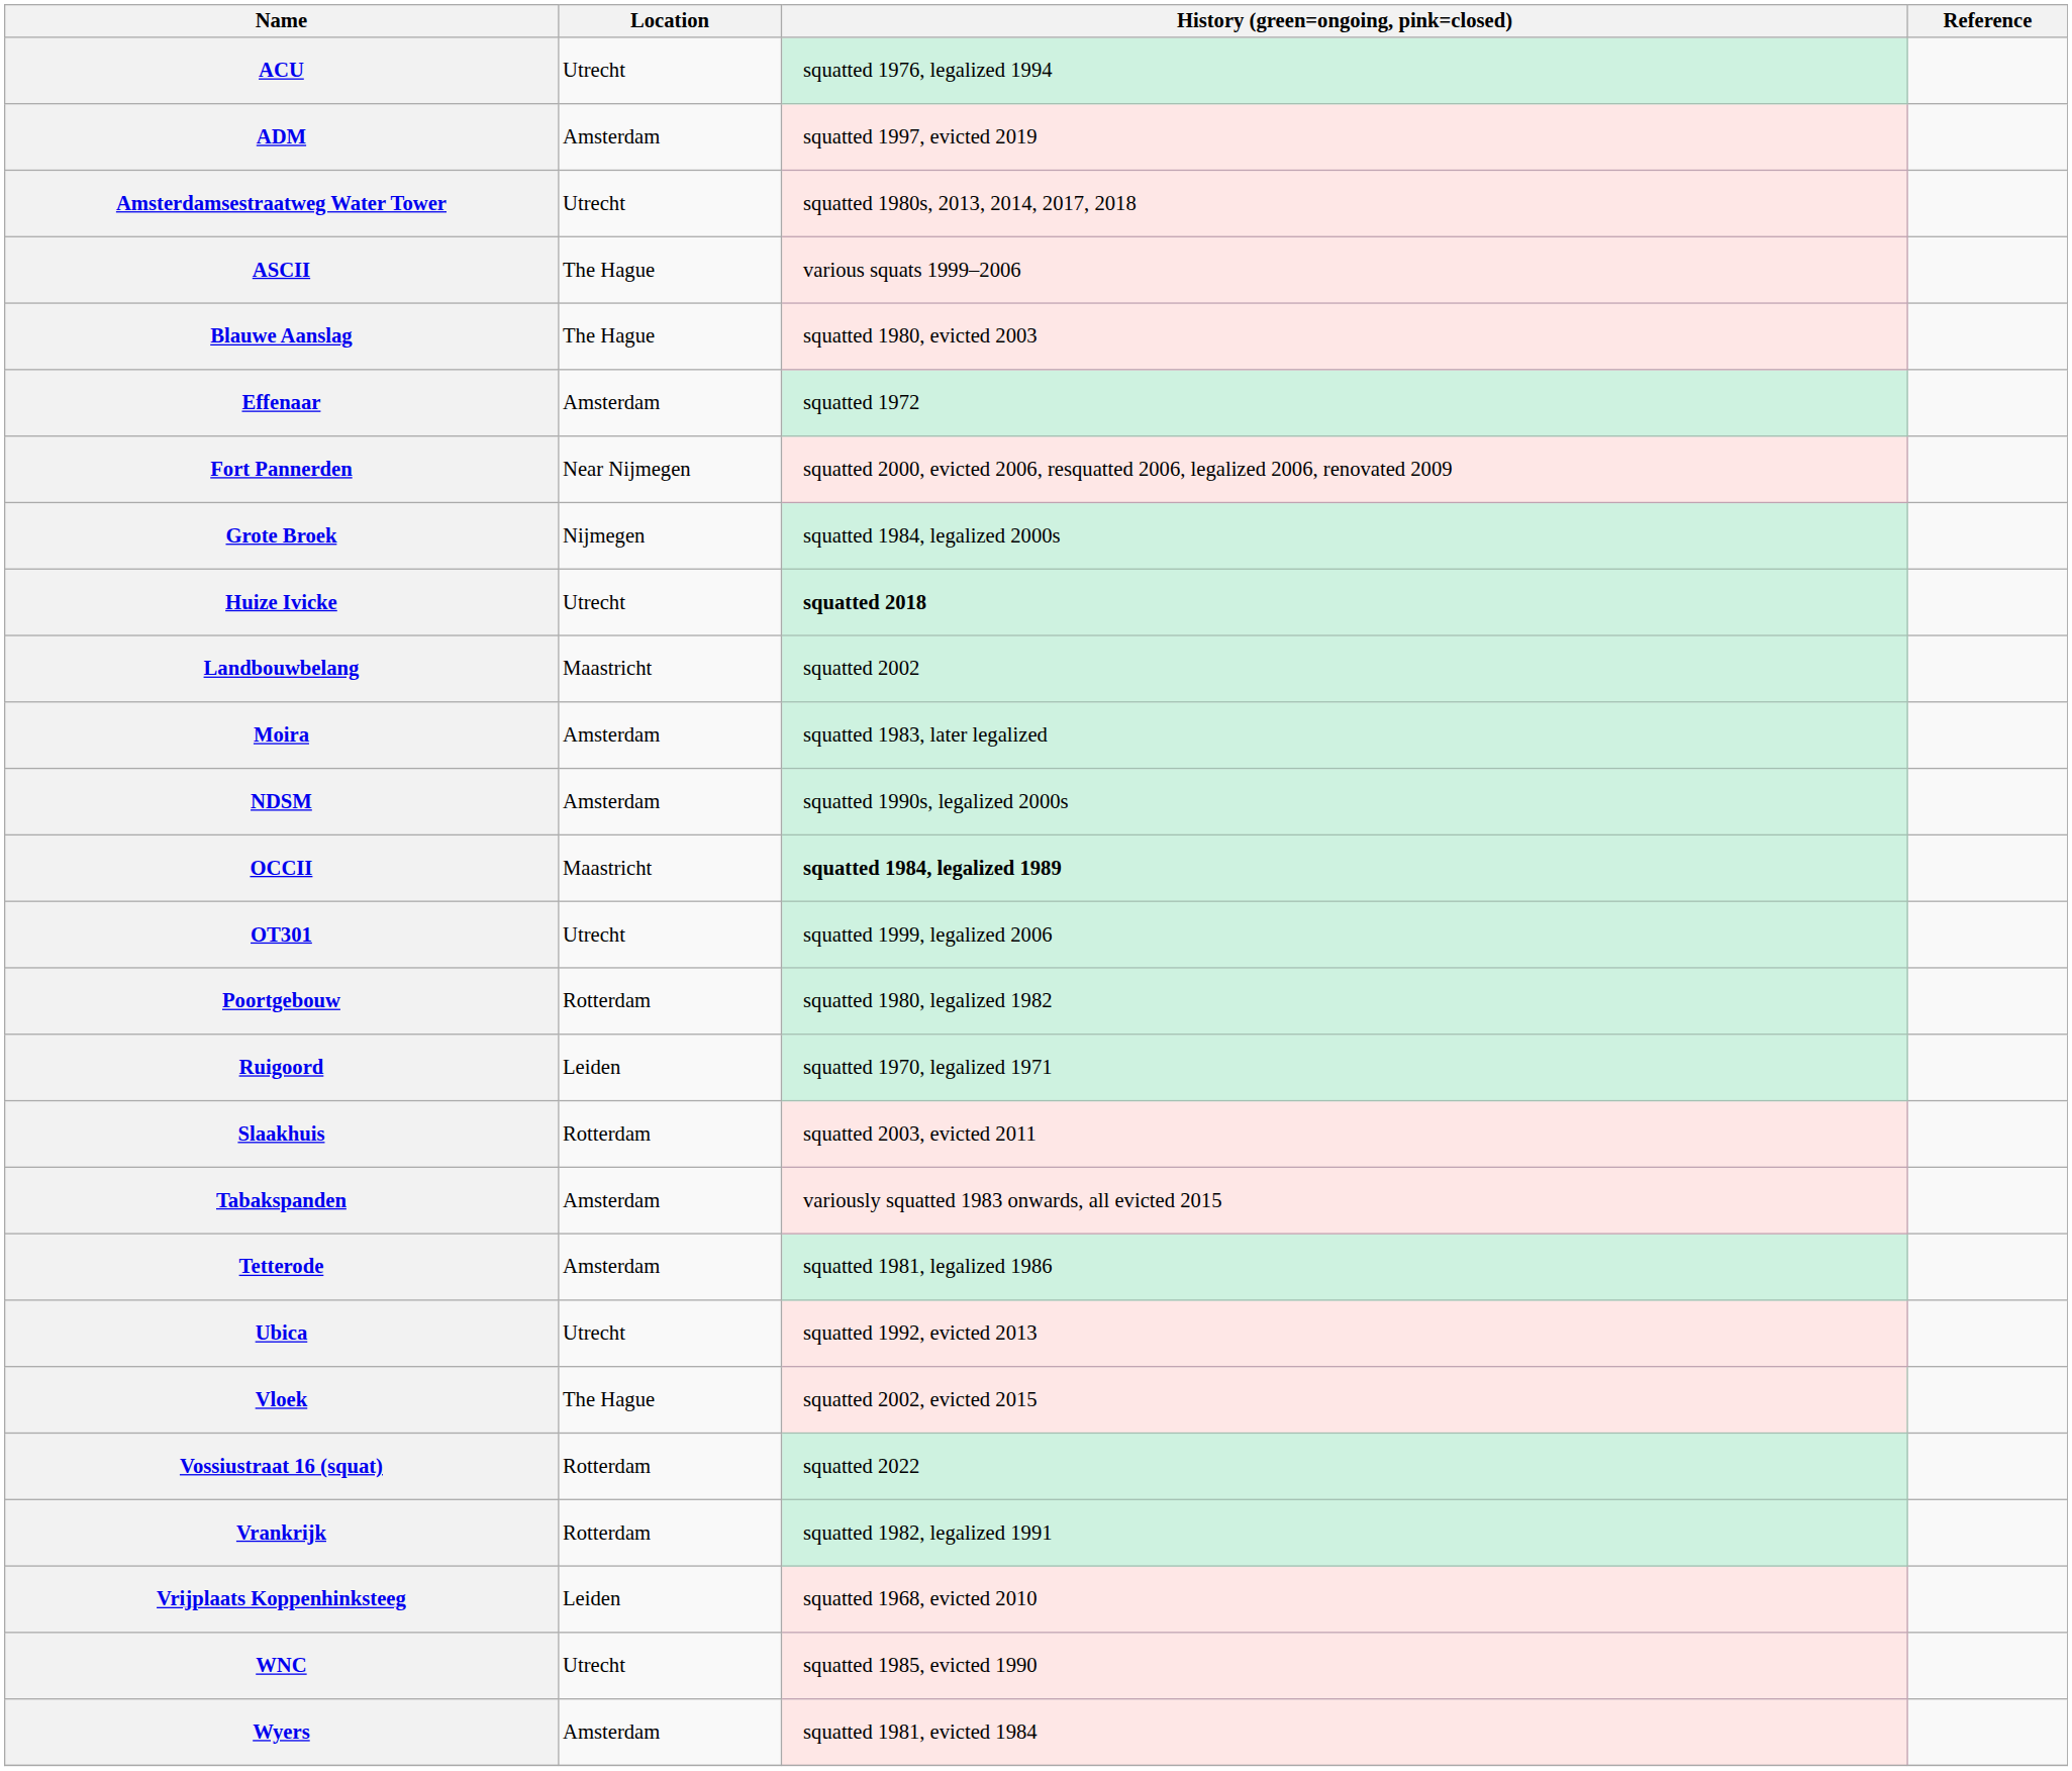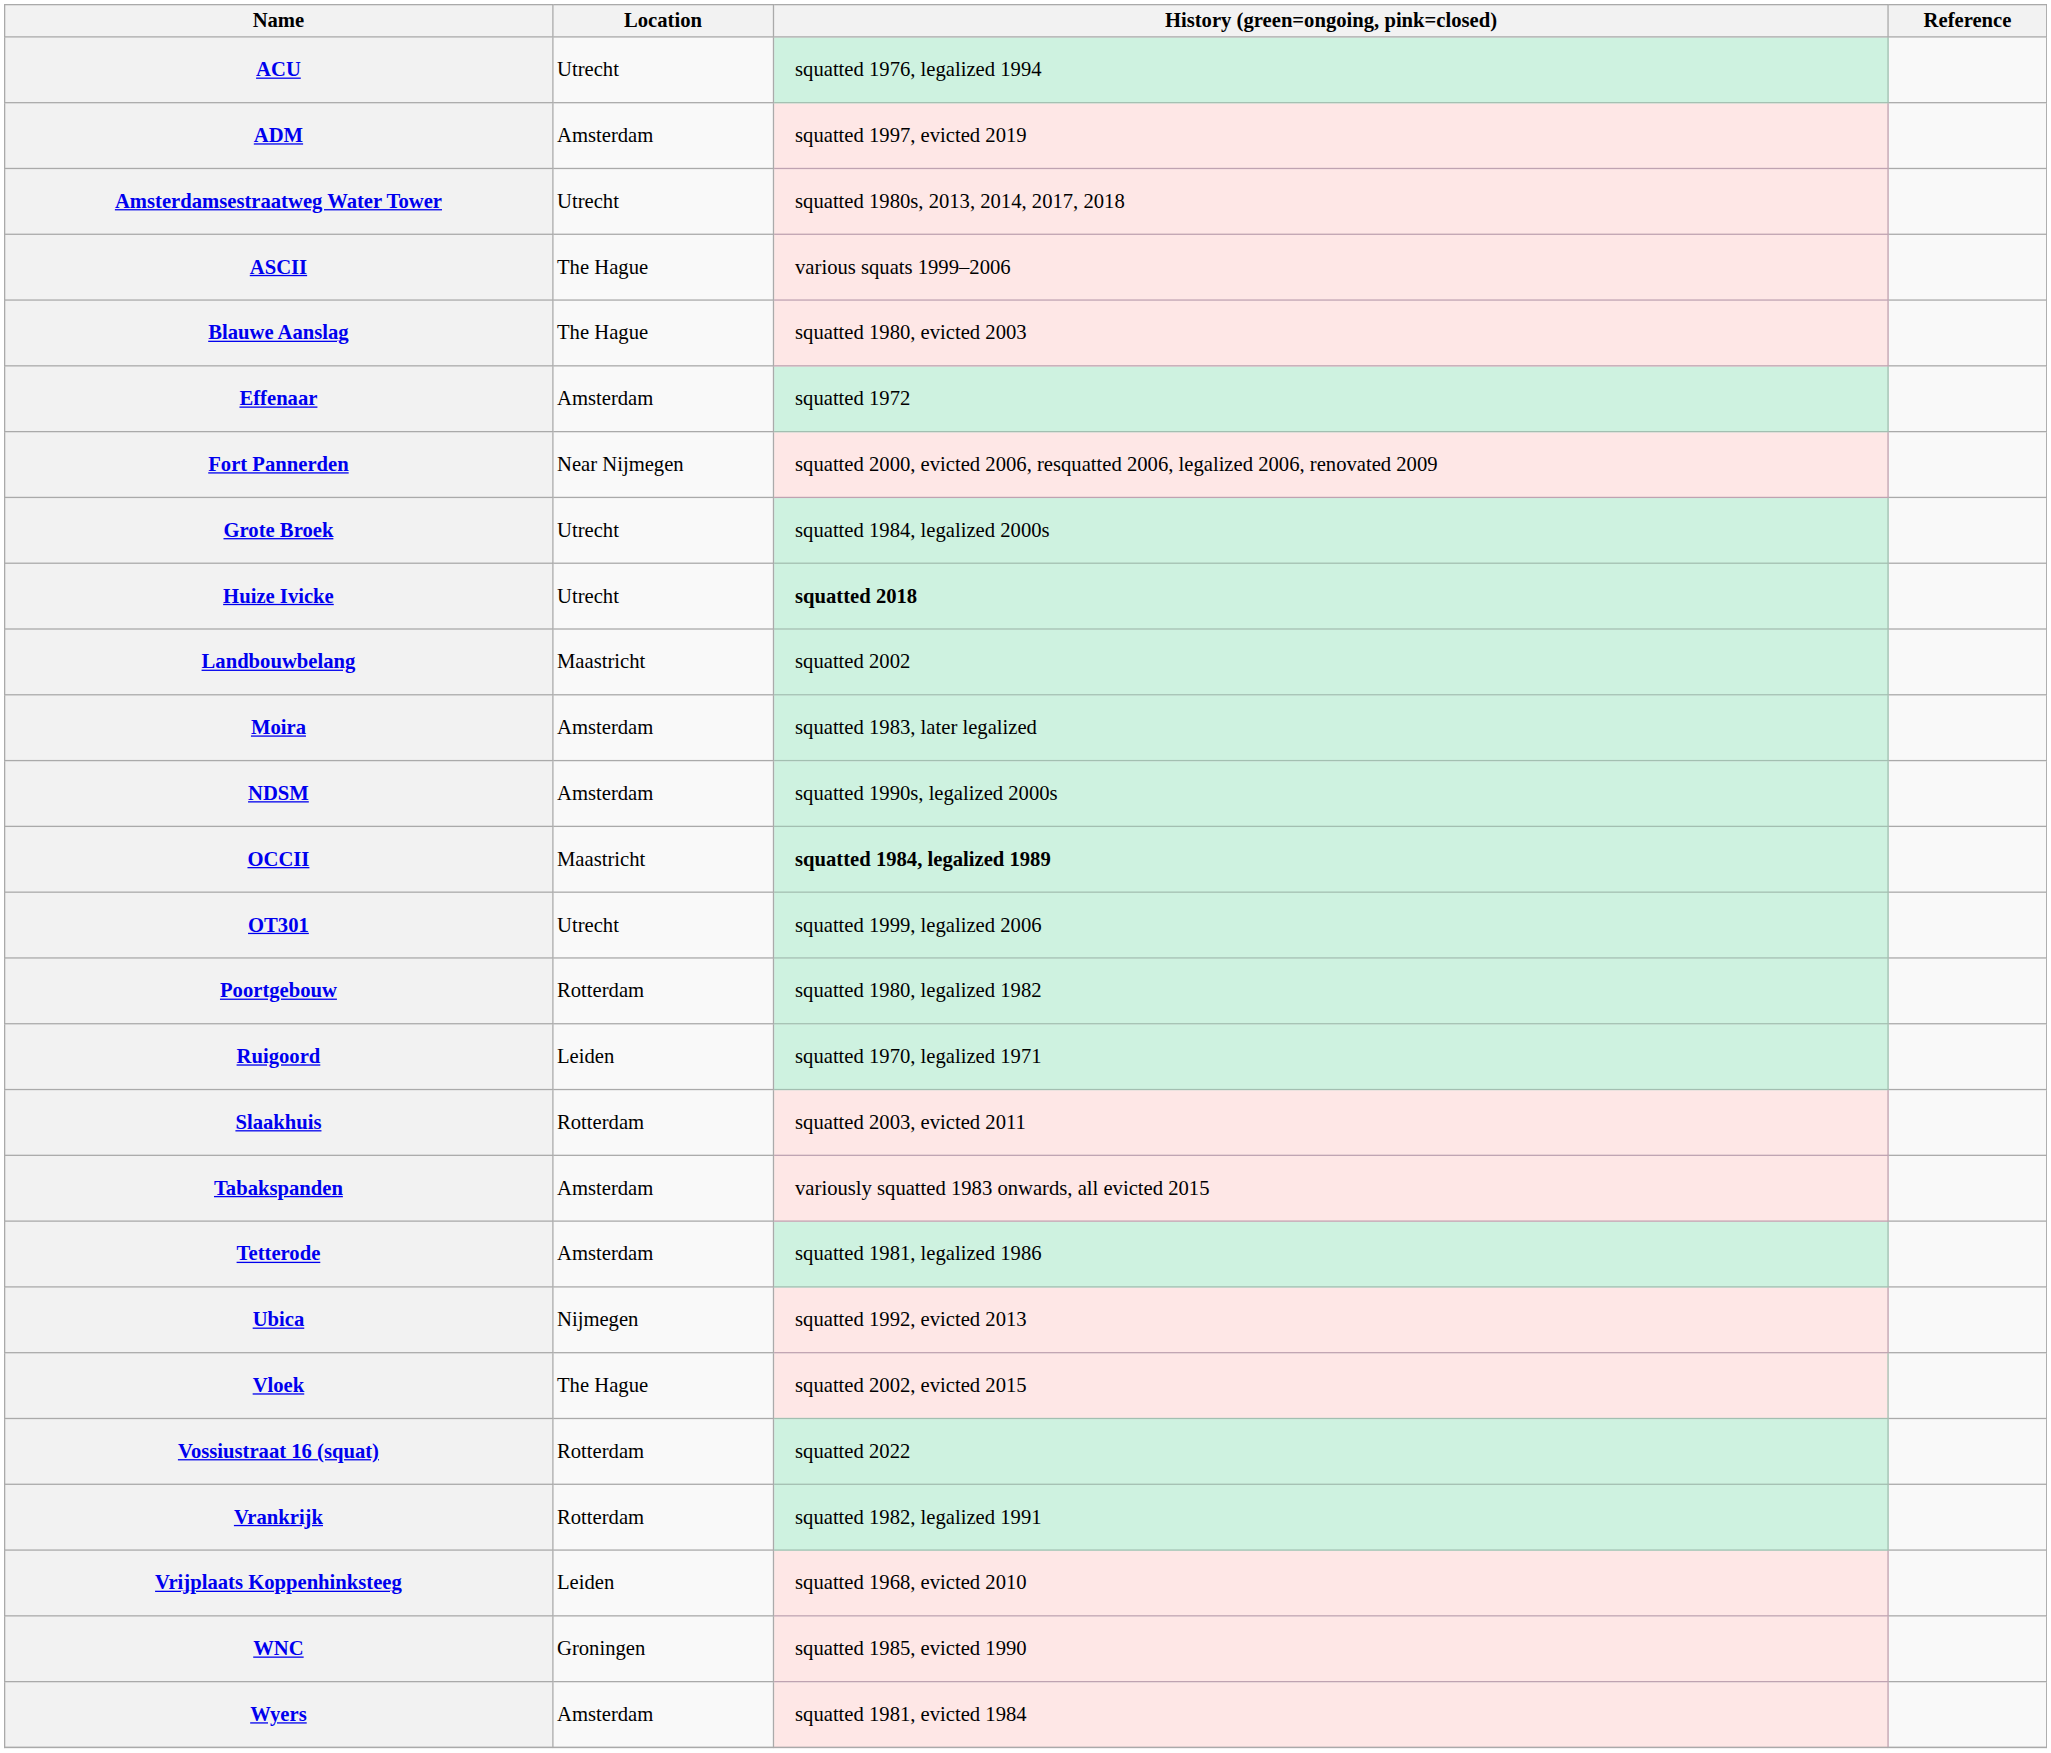 <table class="wikitable sortable plainrowheaders" style="width: 100%;">
 <tr>
 <th scope="col">Name</th>
 <th scope="col">Location</th>
 <th scope="col">History (green=ongoing, pink=closed)</th>
 <th scope="col">Reference</th>
 </tr>
 <tr>
 <th scope=row><a href='#'>ACU</a></th>
 <td>Utrecht</td>
 <td style="background:#CEF2E0; border:1px solid #A3BFB1; padding:1em; margin:auto;">squatted 1976, legalized 1994</td>
 <td></td>
 </tr>
 <tr>
 <th scope=row><a href='#'>ADM</a></th>
 <td>Amsterdam</td>
 <td style="background:#FEE7E6; border:1px solid #BFA3B1; padding:1em; margin:auto;">squatted 1997, evicted 2019</td>
 <td></td>
 </tr>
 <tr>
 <th scope=row><a href='#'>Amsterdamsestraatweg Water Tower</a></th>
 <td>Utrecht</td>
 <td style="background:#FEE7E6; border:1px solid #BFA3B1; padding:1em; margin:auto;">squatted 1980s, 2013, 2014, 2017, 2018</td>
 <td></td>
 </tr>
 <tr>
 <th scope=row><a href='#'>ASCII</a></th>
 <td>The Hague</td>
 <td style="background:#FEE7E6; border:1px solid #BFA3B1; padding:1em; margin:auto;">various squats 1999–2006</td>
 <td></td>
 </tr>
 <tr>
 <th scope=row><a href='#'>Blauwe Aanslag</a></th>
 <td>The Hague</td>
 <td style="background:#FEE7E6; border:1px solid #BFA3B1; padding:1em; margin:auto;">squatted 1980, evicted 2003</td>
 <td></td>
 </tr>
 <tr>
 <th scope=row><a href='#'>Effenaar</a></th>
 <td>Amsterdam</td>
 <td style="background:#CEF2E0; border:1px solid #A3BFB1; padding:1em; margin:auto;">squatted 1972</td>
 <td></td>
 </tr>
 <tr>
 <th scope=row><a href='#'>Fort Pannerden</a></th>
 <td>Near Nijmegen</td>
 <td style="background:#FEE7E6; border:1px solid #BFA3B1; padding:1em; margin:auto;">squatted 2000, evicted 2006, resquatted 2006, legalized 2006, renovated 2009</td>
 <td></td>
 </tr>
 <tr>
 <th scope=row><a href='#'>Grote Broek</a></th>
-<td>Nijmegen</td>
+<td>Utrecht</td>
 <td style="background:#CEF2E0; border:1px solid #A3BFB1; padding:1em; margin:auto;">squatted 1984, legalized 2000s</td>
 <td></td>
 </tr>
 <tr>
 <th scope=row><a href='#'>Huize Ivicke</a></th>
 <td>Utrecht</td>
 <td style="background:#CEF2E0; border:1px solid #A3BFB1; padding:1em; margin:auto;"><strong>squatted 2018</strong></td>
 <td></td>
 </tr>
 <tr>
 <th scope=row><a href='#'>Landbouwbelang</a></th>
 <td>Maastricht</td>
 <td style="background:#CEF2E0; border:1px solid #A3BFB1; padding:1em; margin:auto;">squatted 2002</td>
 <td></td>
 </tr>
 <tr>
 <th scope=row><a href='#'>Moira</a></th>
 <td>Amsterdam</td>
 <td style="background:#CEF2E0; border:1px solid #A3BFB1; padding:1em; margin:auto;">squatted 1983, later legalized</td>
 <td></td>
 </tr>
 <tr>
 <th scope=row><a href='#'>NDSM</a></th>
 <td>Amsterdam</td>
 <td style="background:#CEF2E0; border:1px solid #A3BFB1; padding:1em; margin:auto;">squatted 1990s, legalized 2000s</td>
 <td></td>
 </tr>
 <tr>
 <th scope=row><a href='#'>OCCII</a></th>
 <td>Maastricht</td>
 <td style="background:#CEF2E0; border:1px solid #A3BFB1; padding:1em; margin:auto;"><strong>squatted 1984, legalized 1989</strong></td>
 <td></td>
 </tr>
 <tr>
 <th scope=row><a href='#'>OT301</a></th>
 <td>Utrecht</td>
 <td style="background:#CEF2E0; border:1px solid #A3BFB1; padding:1em; margin:auto;">squatted 1999, legalized 2006</td>
 <td></td>
 </tr>
 <tr>
 <th scope=row><a href='#'>Poortgebouw</a></th>
 <td>Rotterdam</td>
 <td style="background:#CEF2E0; border:1px solid #A3BFB1; padding:1em; margin:auto;">squatted 1980, legalized 1982</td>
 <td></td>
 </tr>
 <tr>
 <th scope=row><a href='#'>Ruigoord</a></th>
 <td>Leiden</td>
 <td style="background:#CEF2E0; border:1px solid #A3BFB1; padding:1em; margin:auto;">squatted 1970, legalized 1971</td>
 <td></td>
 </tr>
 <tr>
 <th scope=row><a href='#'>Slaakhuis</a></th>
 <td>Rotterdam</td>
 <td style="background:#FEE7E6; border:1px solid #BFA3B1; padding:1em; margin:auto;">squatted 2003, evicted 2011</td>
 <td></td>
 </tr>
 <tr>
 <th scope=row><a href='#'>Tabakspanden</a></th>
 <td>Amsterdam</td>
 <td style="background:#FEE7E6; border:1px solid #BFA3B1; padding:1em; margin:auto;">variously squatted 1983 onwards, all evicted 2015</td>
 <td></td>
 </tr>
 <tr>
 <th scope=row><a href='#'>Tetterode</a></th>
 <td>Amsterdam</td>
 <td style="background:#CEF2E0; border:1px solid #A3BFB1; padding:1em; margin:auto;">squatted 1981, legalized 1986</td>
 <td></td>
 </tr>
 <tr>
 <th scope=row><a href='#'>Ubica</a></th>
-<td>Utrecht</td>
+<td>Nijmegen</td>
 <td style="background:#FEE7E6; border:1px solid #BFA3B1; padding:1em; margin:auto;">squatted 1992, evicted 2013</td>
 <td></td>
 </tr>
 <tr>
 <th scope=row><a href='#'>Vloek</a></th>
 <td>The Hague</td>
 <td style="background:#FEE7E6; border:1px solid #A3BFB1; padding:1em; margin:auto;">squatted 2002, evicted 2015</td>
 <td></td>
 </tr>
 <tr>
 <th scope=row><a href='#'>Vossiustraat 16 (squat)</a></th>
 <td>Rotterdam</td>
 <td style="background:#CEF2E0; border:1px solid #A3BFB1; padding:1em; margin:auto;">squatted 2022</td>
 <td></td>
 </tr>
 <tr>
 <th scope=row><a href='#'>Vrankrijk</a></th>
 <td>Rotterdam</td>
 <td style="background:#CEF2E0; border:1px solid #A3BFB1; padding:1em; margin:auto;">squatted 1982, legalized 1991</td>
 <td></td>
 </tr>
 <tr>
 <th scope=row><a href='#'>Vrijplaats Koppenhinksteeg</a></th>
 <td>Leiden</td>
 <td style="background:#FEE7E6; border:1px solid #BFA3B1; padding:1em; margin:auto;">squatted 1968, evicted 2010</td>
 <td></td>
 </tr>
 <tr>
 <th scope=row><a href='#'>WNC</a></th>
-<td>Utrecht</td>
+<td>Groningen</td>
 <td style="background:#FEE7E6; border:1px solid #BFA3B1; padding:1em; margin:auto;">squatted 1985, evicted 1990</td>
 <td></td>
 </tr>
 <tr>
 <th scope=row><a href='#'>Wyers</a></th>
 <td>Amsterdam</td>
 <td style="background:#FEE7E6; border:1px solid #BFA3B1; padding:1em; margin:auto;">squatted 1981, evicted 1984</td>
 <td></td>
 </tr>
 <tr>
 </tr>
 </table>
